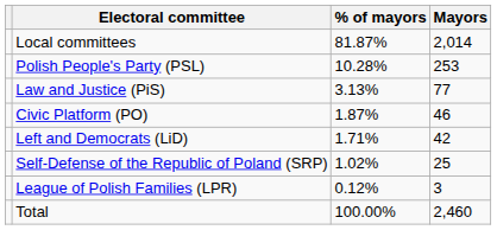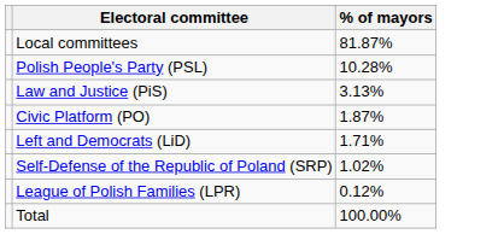 <table class="wikitable">
 <tr>
 <th></th>
 <th>Electoral committee</th>
 <th>% of mayors</th>
-<th>Mayors</th>
 </tr>
 <tr>
 <td></td>
 <td>Local committees</td>
 <td>81.87%</td>
-<td>2,014</td>
 </tr>
 <tr>
 <td></td>
 <td><a href='#'>Polish People's Party</a> (PSL)</td>
 <td>10.28%</td>
-<td>253</td>
 </tr>
 <tr>
 <td></td>
 <td><a href='#'>Law and Justice</a> (PiS)</td>
 <td>3.13%</td>
-<td>77</td>
 </tr>
 <tr>
 <td></td>
 <td><a href='#'>Civic Platform</a> (PO)</td>
 <td>1.87%</td>
-<td>46</td>
 </tr>
 <tr>
 <td></td>
 <td><a href='#'>Left and Democrats</a> (LiD)</td>
 <td>1.71%</td>
-<td>42</td>
 </tr>
 <tr>
 <td></td>
 <td><a href='#'>Self-Defense of the Republic of Poland</a> (SRP)</td>
 <td>1.02%</td>
-<td>25</td>
 </tr>
 <tr>
 <td></td>
 <td><a href='#'>League of Polish Families</a> (LPR)</td>
 <td>0.12%</td>
-<td>3</td>
 </tr>
 <tr>
 <td></td>
 <td>Total</td>
 <td>100.00%</td>
-<td>2,460</td>
 </tr>
 </table>
